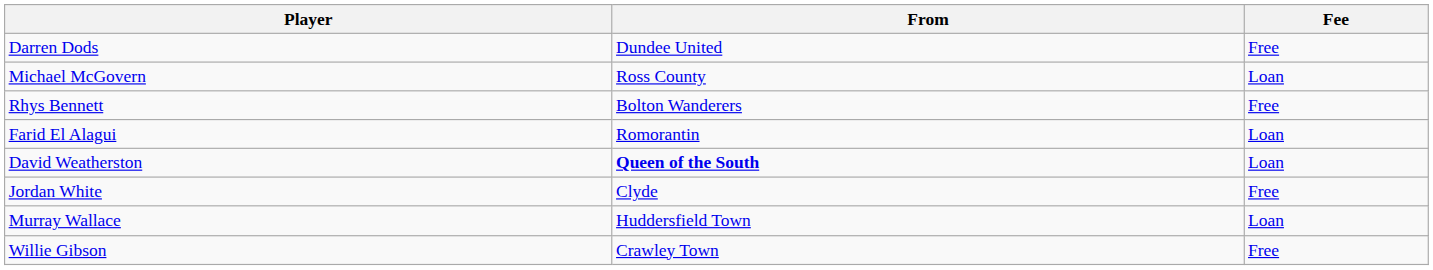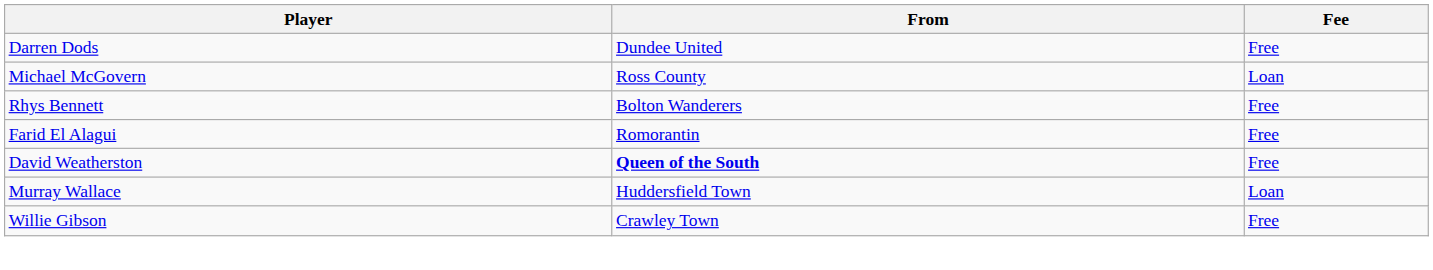 <table class="wikitable" style="text-align:center; font-size:95%;width:98%; text-align:left">
 <tr>
 <th>Player</th>
 <th>From</th>
 <th>Fee</th>
 </tr>
 <tr>
 <td> <a href='#'>Darren Dods</a></td>
 <td> <a href='#'>Dundee United</a></td>
 <td><a href='#'>Free</a></td>
 </tr>
 <tr>
 <td> <a href='#'>Michael McGovern</a></td>
 <td> <a href='#'>Ross County</a></td>
 <td><a href='#'>Loan</a></td>
 </tr>
 <tr>
 <td> <a href='#'>Rhys Bennett</a></td>
 <td> <a href='#'>Bolton Wanderers</a></td>
 <td><a href='#'>Free</a></td>
 </tr>
 <tr>
 <td> <a href='#'>Farid El Alagui</a></td>
 <td> <a href='#'>Romorantin</a></td>
-<td><a href='#'>Loan</a></td>
+<td><a href='#'>Free</a></td>
 </tr>
 <tr>
 <td> <a href='#'>David Weatherston</a></td>
 <td><strong> <a href='#'>Queen of the South</a></strong></td>
-<td><a href='#'>Loan</a></td>
-</tr>
-<tr>
-<td> <a href='#'>Jordan White</a></td>
-<td> <a href='#'>Clyde</a></td>
 <td><a href='#'>Free</a></td>
 </tr>
 <tr>
 <td> <a href='#'>Murray Wallace</a></td>
 <td> <a href='#'>Huddersfield Town</a></td>
 <td><a href='#'>Loan</a></td>
 </tr>
 <tr>
 <td> <a href='#'>Willie Gibson</a></td>
 <td> <a href='#'>Crawley Town</a></td>
 <td><a href='#'>Free</a></td>
 </tr>
 </table>
